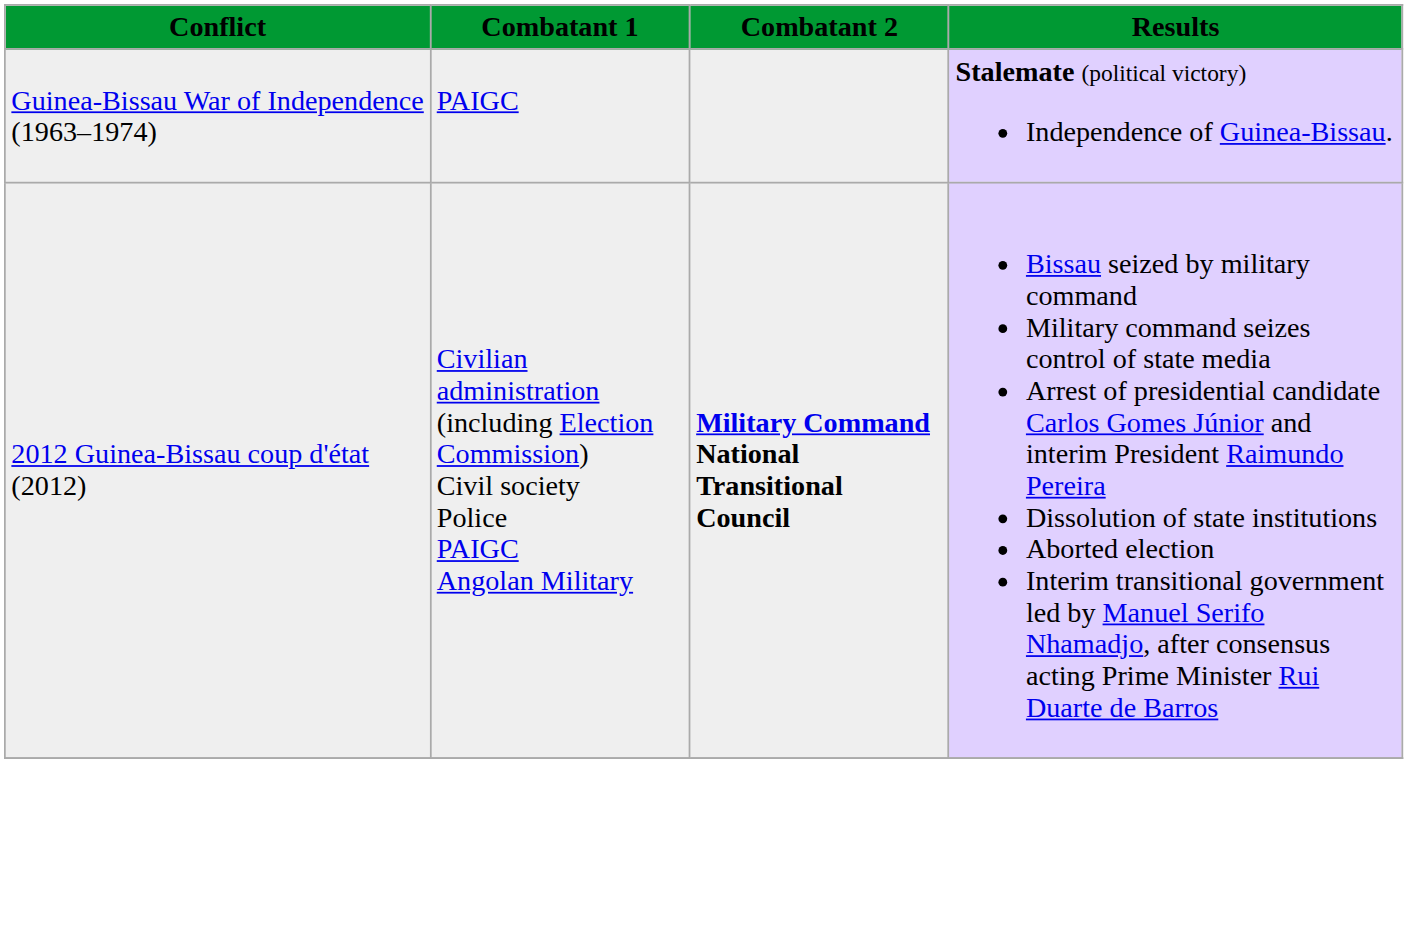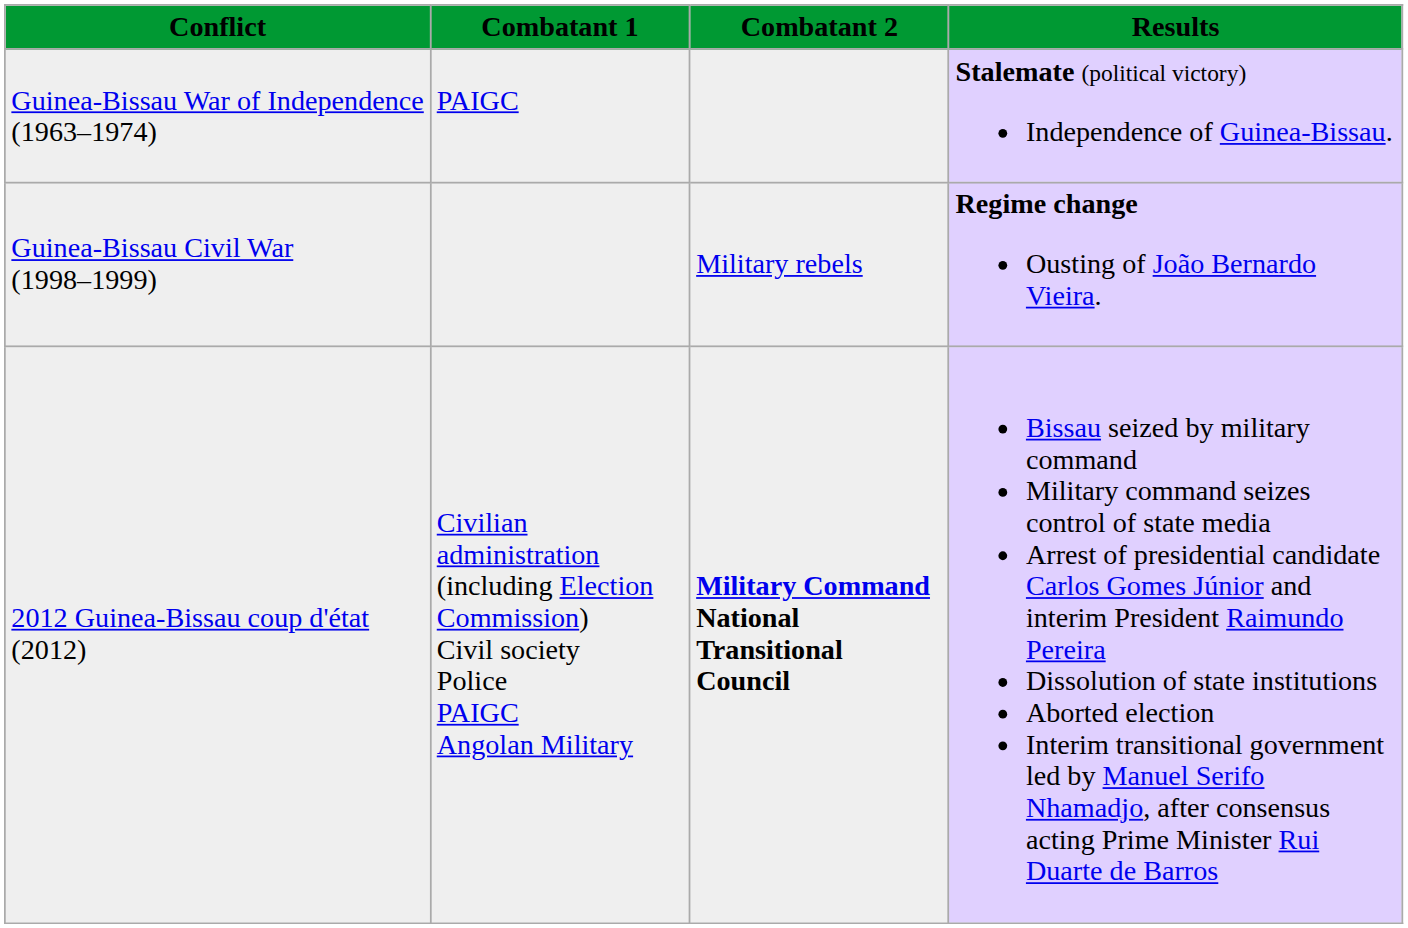 <table class="wikitable">
 <tr>
 <th style="background:#009933" rowspan="1"><span>Conflict</span></th>
 <th style="background:#009933" rowspan="1" width=140px><span>Combatant 1</span></th>
 <th style="background:#009933" rowspan="1" width=140px><span>Combatant 2</span></th>
 <th style="background:#009933" rowspan="1" width=250px><span>Results</span></th>
 </tr>
 <tr>
 <td style="background:#efefef"><a href='#'>Guinea-Bissau War of Independence</a><br>(1963–1974)</td>
 <td style="background:#efefef"> <a href='#'>PAIGC</a><br><br></td>
 <td style="background:#efefef"></td>
 <td style="background:#E0D0FF"><strong>Stalemate</strong> <small>(political victory)</small><br><ul><li>Independence of <a href='#'>Guinea-Bissau</a>.</li></ul></td>
 </tr>
 <tr>
+<td style="background:#efefef"><a href='#'>Guinea-Bissau Civil War</a><br>(1998–1999)</td>
+<td style="background:#efefef"><br><br></td>
+<td style="background:#efefef"> <a href='#'>Military rebels</a></td>
+<td style="background:#E0D0FF"><strong>Regime change</strong><br><ul><li>Ousting of <a href='#'>João Bernardo Vieira</a>.</li></ul></td>
+</tr>
+<tr>
 <td style="background:#efefef"><a href='#'>2012 Guinea-Bissau coup d'état</a><br>(2012)</td>
 <td style="background:#efefef"> <a href='#'>Civilian administration</a> (including <a href='#'>Election Commission</a>)<br> Civil society<br> Police<br> <a href='#'>PAIGC</a><br> <a href='#'>Angolan Military</a></td>
 <td style="background:#efefef"><strong> <a href='#'>Military Command</a><br> National Transitional Council</strong></td>
 <td style="background:#E0D0FF"><br><ul><li><a href='#'>Bissau</a> seized by military command</li><li>Military command seizes control of state media</li><li>Arrest of presidential candidate <a href='#'>Carlos Gomes Júnior</a> and interim President <a href='#'>Raimundo Pereira</a></li><li>Dissolution of state institutions</li><li>Aborted election</li><li>Interim transitional government led by <a href='#'>Manuel Serifo Nhamadjo</a>, after consensus acting Prime Minister <a href='#'>Rui Duarte de Barros</a></li></ul></td>
 </tr>
 <tr>
 </tr>
 </table>
